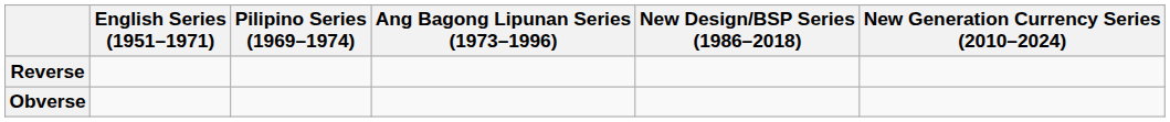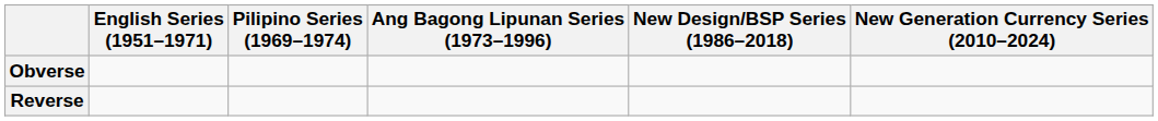 <table class="wikitable">
 <tr>
 <th></th>
 <th>English Series <br>(1951–1971)</th>
 <th>Pilipino Series <br>(1969–1974)</th>
 <th>Ang Bagong Lipunan Series <br>(1973–1996)</th>
 <th>New Design/BSP Series <br>(1986–2018)</th>
 <th>New Generation Currency Series <br>(2010–2024)</th>
 </tr>
 <tr>
+<th>Obverse</th>
+<td></td>
+<td></td>
+<td></td>
+<td></td>
+<td></td>
+</tr>
+<tr>
 <th>Reverse</th>
 <td><br></td>
 <td></td>
 <td></td>
 <td></td>
 <td></td>
 </tr>
-<tr>
-<th>Obverse</th>
-<td></td>
-<td></td>
-<td></td>
-<td></td>
-<td></td>
-</tr>
 </table>
